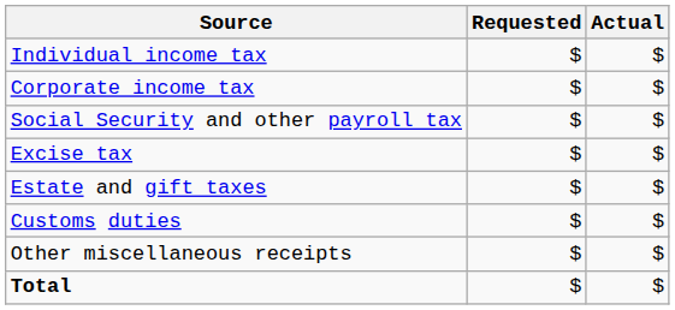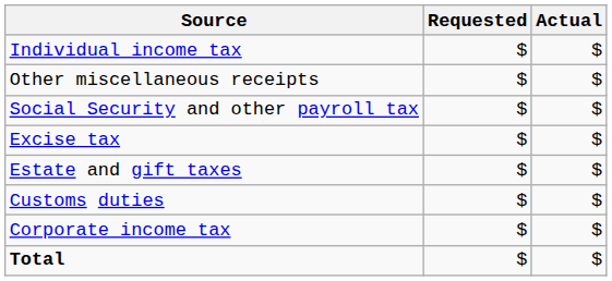 <table class="wikitable sortable">
 <tr>
 <th>Source</th>
 <th data-sort-type="currency">Requested</th>
 <th data-sort-type="currency">Actual</th>
 </tr>
 <tr>
 <td><a href='#'>Individual income tax</a></td>
 <td style="text-align:right">$</td>
 <td style="text-align:right">$</td>
 </tr>
 <tr>
-<td><a href='#'>Corporate income tax</a></td>
+<td>Other miscellaneous receipts</td>
 <td style="text-align:right">$</td>
 <td style="text-align:right">$</td>
 </tr>
 <tr>
 <td><a href='#'>Social Security</a> and other <a href='#'>payroll tax</a></td>
 <td style="text-align:right">$</td>
 <td style="text-align:right">$</td>
 </tr>
 <tr>
 <td><a href='#'>Excise tax</a></td>
 <td style="text-align:right">$</td>
 <td style="text-align:right">$</td>
 </tr>
 <tr>
 <td><a href='#'>Estate</a> and <a href='#'>gift taxes</a></td>
 <td style="text-align:right">$</td>
 <td style="text-align:right">$</td>
 </tr>
 <tr>
 <td><a href='#'>Customs</a> <a href='#'>duties</a></td>
 <td style="text-align:right">$</td>
 <td style="text-align:right">$</td>
 </tr>
 <tr>
-<td>Other miscellaneous receipts</td>
+<td><a href='#'>Corporate income tax</a></td>
 <td style="text-align:right">$</td>
 <td style="text-align:right">$</td>
 </tr>
 <tr class="sortbottom">
 <td><strong>Total</strong></td>
 <td style="text-align:right">$<strong></strong></td>
 <td style="text-align:right">$<strong></strong></td>
 </tr>
 </table>
